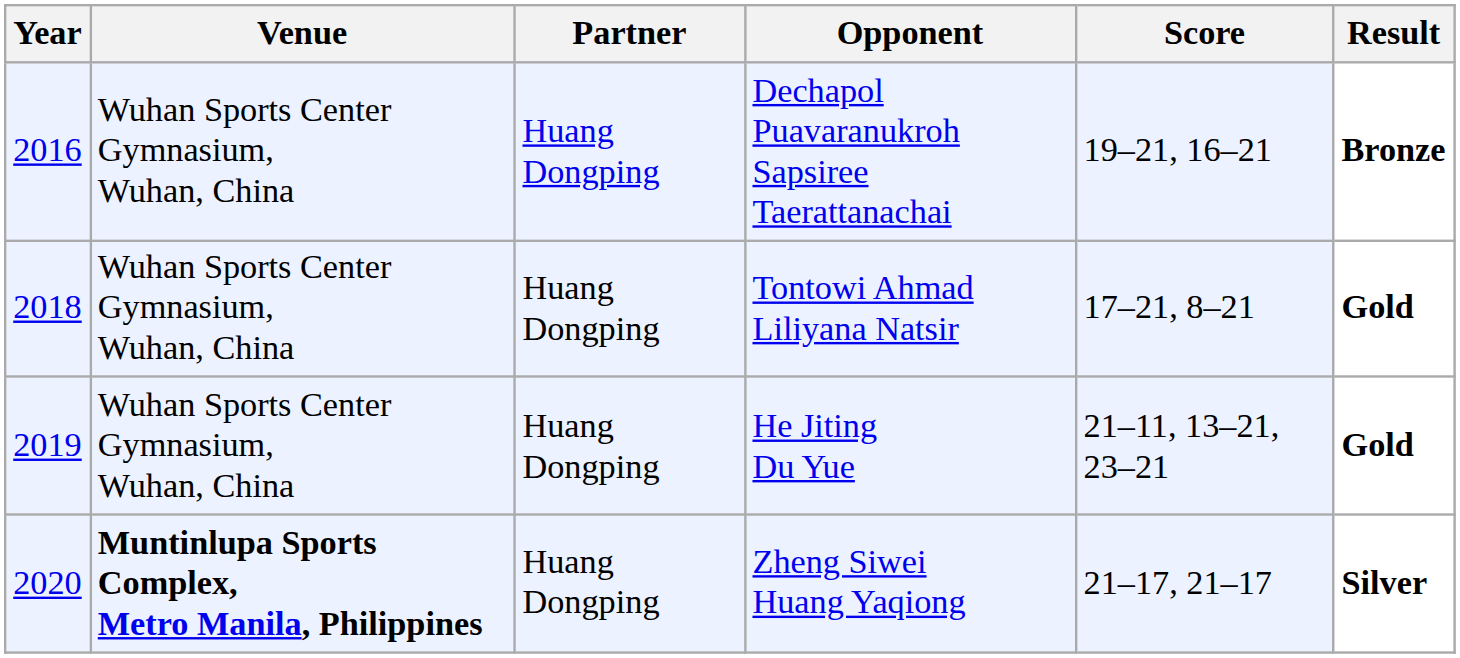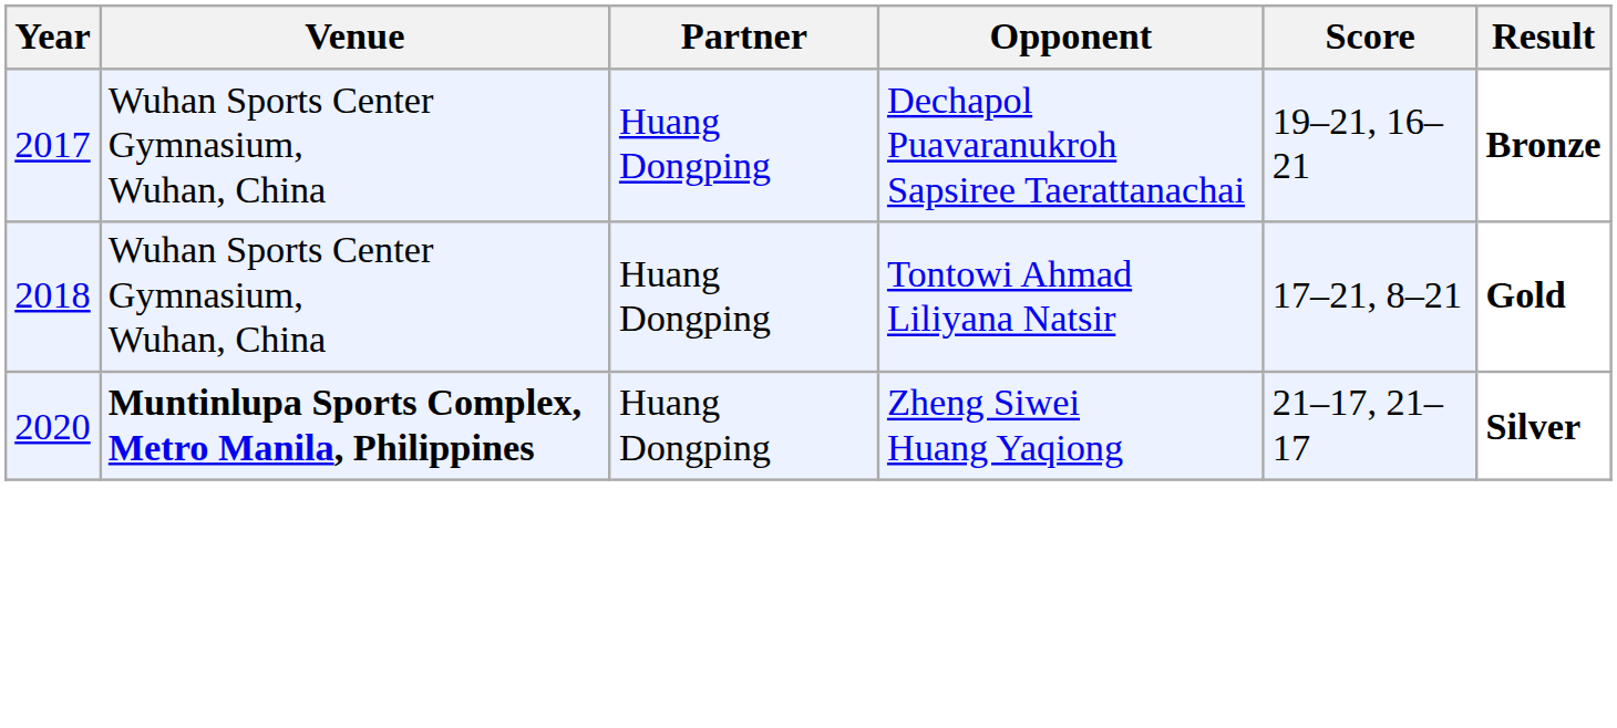 <table class="sortable wikitable" style="font-size: 90%;">
 <tr>
 <th>Year</th>
 <th>Venue</th>
 <th>Partner</th>
 <th>Opponent</th>
 <th>Score</th>
 <th>Result</th>
 </tr>
 <tr style="background:#ECF2FF">
-<td align="center"><a href='#'>2016</a></td>
+<td align="center"><a href='#'>2017</a></td>
 <td align="left">Wuhan Sports Center Gymnasium,<br>Wuhan, China</td>
 <td align="left"> <a href='#'>Huang Dongping</a></td>
 <td align="left"> <a href='#'>Dechapol Puavaranukroh</a> <br>  <a href='#'>Sapsiree Taerattanachai</a></td>
 <td align="left">19–21, 16–21</td>
 <td style="text-align:left; background:white"> <strong>Bronze</strong></td>
 </tr>
 <tr style="background:#ECF2FF">
 <td align="center"><a href='#'>2018</a></td>
 <td align="left">Wuhan Sports Center Gymnasium,<br>Wuhan, China</td>
 <td align="left"> Huang Dongping</td>
 <td align="left"> <a href='#'>Tontowi Ahmad</a> <br>  <a href='#'>Liliyana Natsir</a></td>
 <td align="left">17–21, 8–21</td>
 <td style="text-align:left; background:white"> <strong>Gold</strong></td>
 </tr>
 <tr style="background:#ECF2FF">
-<td align="center"><a href='#'>2019</a></td>
-<td align="left">Wuhan Sports Center Gymnasium,<br>Wuhan, China</td>
-<td align="left"> Huang Dongping</td>
-<td align="left"> <a href='#'>He Jiting</a> <br>  <a href='#'>Du Yue</a></td>
-<td align="left">21–11, 13–21, 23–21</td>
-<td style="text-align:left; background:white"> <strong>Gold</strong></td>
-</tr>
-<tr style="background:#ECF2FF">
 <td align="center"><a href='#'>2020</a></td>
 <td align="left"><strong>Muntinlupa Sports Complex,<br><a href='#'>Metro Manila</a>, Philippines</strong></td>
 <td align="left"> Huang Dongping</td>
 <td align="left"> <a href='#'>Zheng Siwei</a><br> <a href='#'>Huang Yaqiong</a></td>
 <td align="left">21–17, 21–17</td>
 <td style="text-align:left; background:white"> <strong>Silver</strong></td>
 </tr>
 </table>
